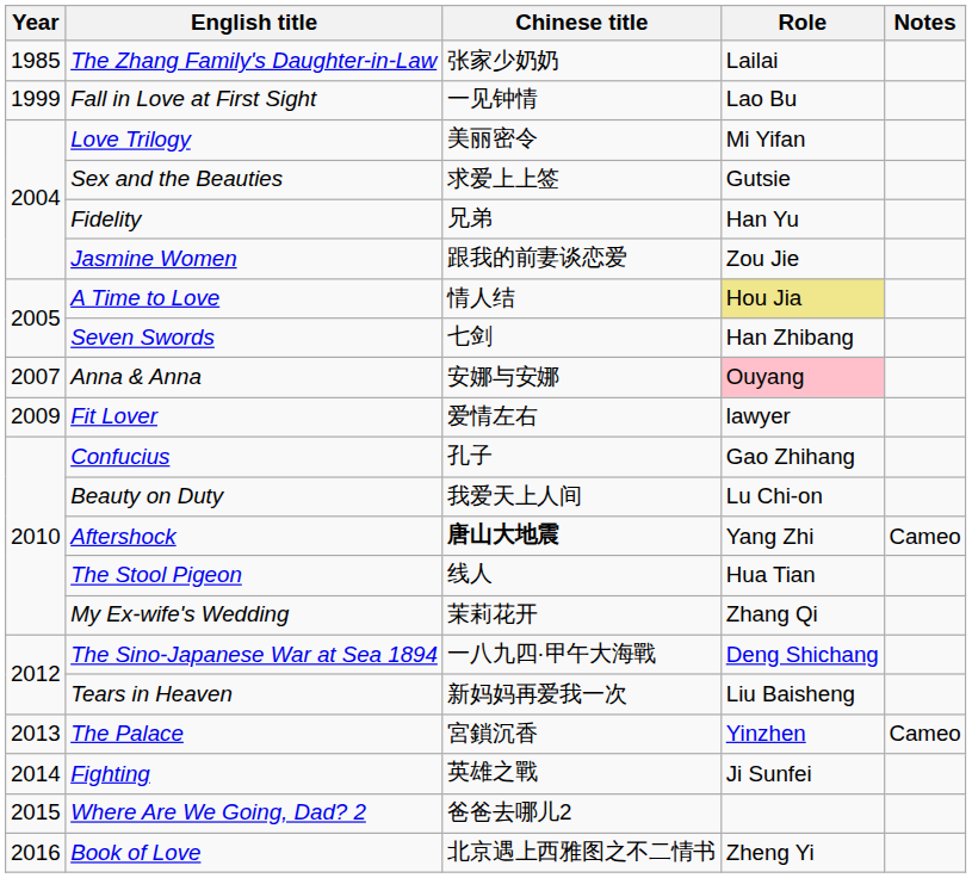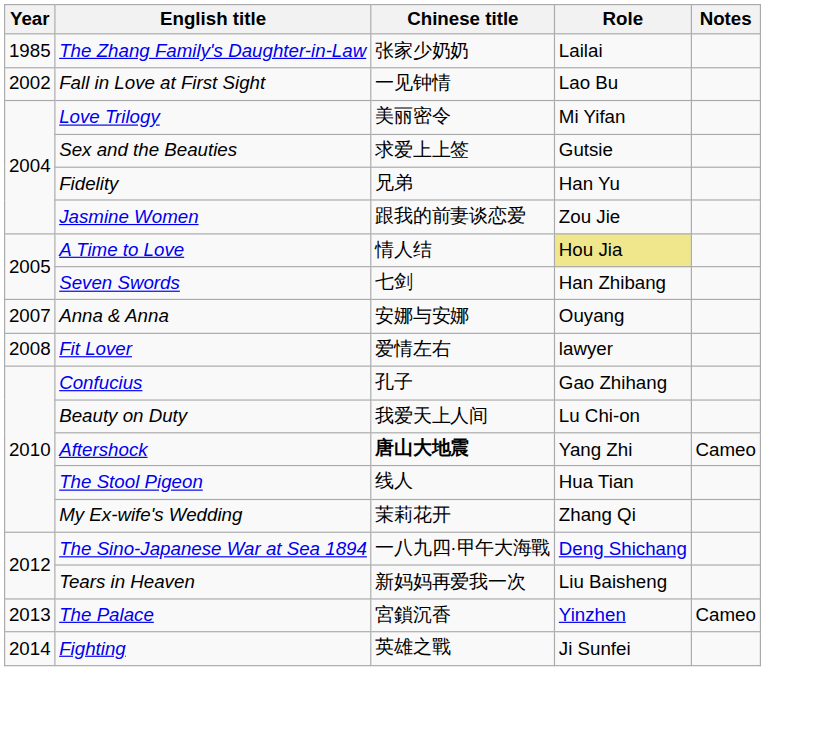 <table class="wikitable sortable">
 <tr>
 <th>Year</th>
 <th>English title</th>
 <th>Chinese title</th>
 <th>Role</th>
 <th class="unsortable">Notes</th>
 </tr>
 <tr>
 <td>1985</td>
 <td><em><a href='#'>The Zhang Family's Daughter-in-Law</a></em></td>
 <td>张家少奶奶</td>
 <td>Lailai</td>
 <td></td>
 </tr>
 <tr>
-<td>1999</td>
+<td>2002</td>
 <td><em>Fall in Love at First Sight</em></td>
 <td>一见钟情</td>
 <td>Lao Bu</td>
 <td></td>
 </tr>
 <tr>
 <td rowspan=4>2004</td>
 <td><em><a href='#'>Love Trilogy</a></em></td>
 <td>美丽密令</td>
 <td>Mi Yifan</td>
 <td></td>
 </tr>
 <tr>
 <td><em>Sex and the Beauties</em></td>
 <td>求爱上上签</td>
 <td>Gutsie</td>
 <td></td>
 </tr>
 <tr>
 <td><em>Fidelity</em></td>
 <td>兄弟</td>
 <td>Han Yu</td>
 <td></td>
 </tr>
 <tr>
 <td><em><a href='#'>Jasmine Women</a></em></td>
 <td>跟我的前妻谈恋爱</td>
 <td>Zou Jie</td>
 <td></td>
 </tr>
 <tr>
 <td rowspan=2>2005</td>
 <td><em><a href='#'>A Time to Love</a></em></td>
 <td>情人结</td>
 <td style="background: khaki;">Hou Jia</td>
 <td></td>
 </tr>
 <tr>
 <td><em><a href='#'>Seven Swords</a></em></td>
 <td>七剑</td>
 <td>Han Zhibang</td>
 <td></td>
 </tr>
 <tr>
 <td>2007</td>
 <td><em>Anna & Anna</em></td>
 <td>安娜与安娜</td>
-<td style="background: pink;">Ouyang</td>
+<td>Ouyang</td>
 <td></td>
 </tr>
 <tr>
-<td>2009</td>
+<td>2008</td>
 <td><em><a href='#'>Fit Lover</a></em></td>
 <td>爱情左右</td>
 <td>lawyer</td>
 <td></td>
 </tr>
 <tr>
 <td rowspan=5>2010</td>
 <td><em><a href='#'>Confucius</a></em></td>
 <td>孔子</td>
 <td>Gao Zhihang</td>
 <td></td>
 </tr>
 <tr>
 <td><em>Beauty on Duty</em></td>
 <td>我爱天上人间</td>
 <td>Lu Chi-on</td>
 <td></td>
 </tr>
 <tr>
 <td><em><a href='#'>Aftershock</a></em></td>
 <td><strong>唐山大地震</strong></td>
 <td>Yang Zhi</td>
 <td>Cameo</td>
 </tr>
 <tr>
 <td><em><a href='#'>The Stool Pigeon</a></em></td>
 <td>线人</td>
 <td>Hua Tian</td>
 <td></td>
 </tr>
 <tr>
 <td><em>My Ex-wife's Wedding</em></td>
 <td>茉莉花开</td>
 <td>Zhang Qi</td>
 <td></td>
 </tr>
 <tr>
 <td rowspan=2>2012</td>
 <td><em><a href='#'>The Sino-Japanese War at Sea 1894</a></em></td>
 <td>一八九四·甲午大海戰</td>
 <td><a href='#'>Deng Shichang</a></td>
 <td></td>
 </tr>
 <tr>
 <td><em>Tears in Heaven</em></td>
 <td>新妈妈再爱我一次</td>
 <td>Liu Baisheng</td>
 <td></td>
 </tr>
 <tr>
 <td>2013</td>
 <td><em><a href='#'>The Palace</a></em></td>
 <td>宮鎖沉香</td>
 <td><a href='#'>Yinzhen</a></td>
 <td>Cameo</td>
 </tr>
 <tr>
 <td>2014</td>
 <td><em><a href='#'>Fighting</a></em></td>
 <td>英雄之戰</td>
 <td>Ji Sunfei</td>
 <td></td>
 </tr>
-<tr>
-<td>2015</td>
-<td><em><a href='#'>Where Are We Going, Dad? 2</a></em></td>
-<td>爸爸去哪儿2</td>
-<td></td>
-<td></td>
-</tr>
-<tr>
-<td>2016</td>
-<td><em><a href='#'>Book of Love</a></em></td>
-<td>北京遇上西雅图之不二情书</td>
-<td>Zheng Yi</td>
-<td></td>
-</tr>
 </table>
